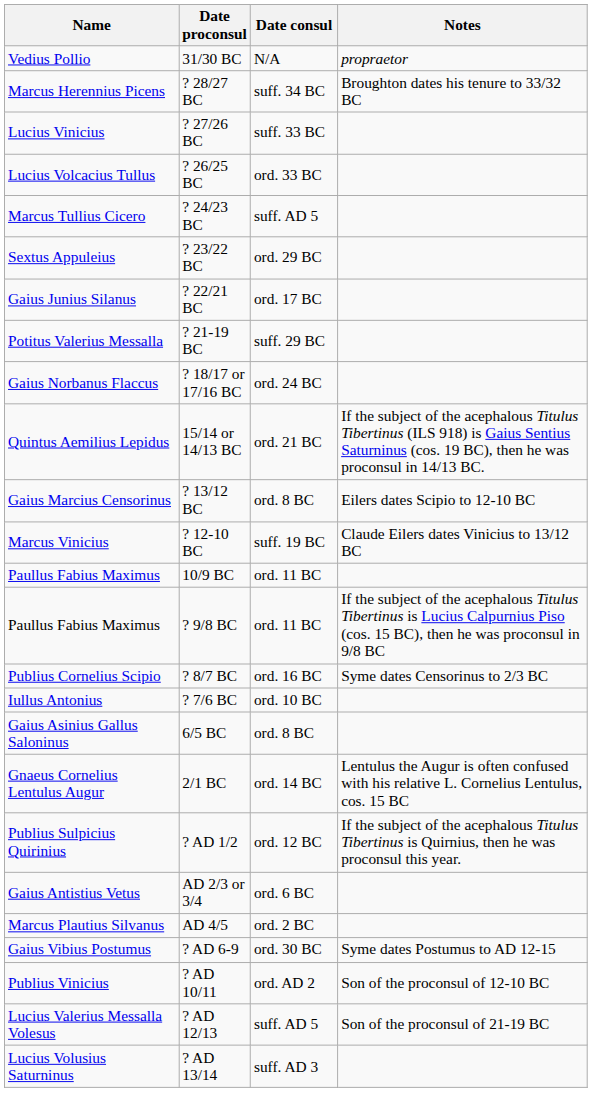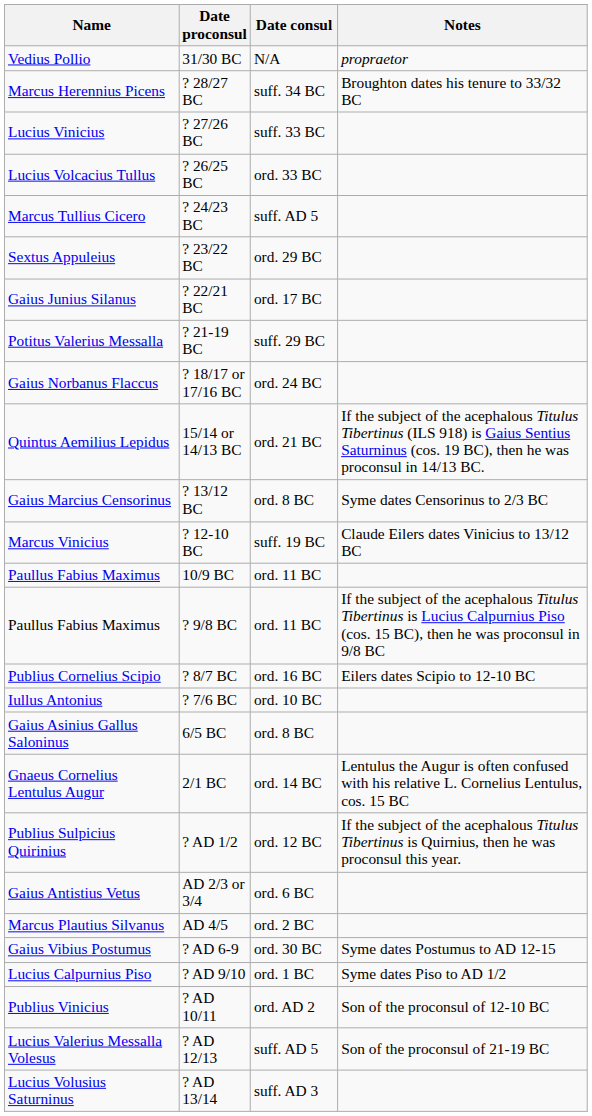 <table class="wikitable">
 <tr>
 <th width=30%>Name</th>
 <th width=12%>Date proconsul</th>
 <th width=15%>Date consul</th>
 <th width=43%>Notes</th>
 </tr>
 <tr>
 <td><a href='#'>Vedius Pollio</a></td>
 <td>31/30 BC</td>
 <td>N/A</td>
 <td><em>propraetor</em></td>
 </tr>
 <tr>
 <td><a href='#'>Marcus Herennius Picens</a></td>
 <td>? 28/27 BC</td>
 <td>suff. 34 BC</td>
 <td>Broughton dates his tenure to 33/32 BC</td>
 </tr>
 <tr>
 <td><a href='#'>Lucius Vinicius</a></td>
 <td>? 27/26 BC</td>
 <td>suff. 33 BC</td>
 <td></td>
 </tr>
 <tr>
 <td><a href='#'>Lucius Volcacius Tullus</a></td>
 <td>? 26/25 BC</td>
 <td>ord. 33 BC</td>
 <td></td>
 </tr>
 <tr>
 <td><a href='#'>Marcus Tullius Cicero</a></td>
 <td>? 24/23 BC</td>
 <td>suff. AD 5</td>
 <td></td>
 </tr>
 <tr>
 <td><a href='#'>Sextus Appuleius</a></td>
 <td>? 23/22 BC</td>
 <td>ord. 29 BC</td>
 <td></td>
 </tr>
 <tr>
 <td><a href='#'>Gaius Junius Silanus</a></td>
 <td>? 22/21 BC</td>
 <td>ord. 17 BC</td>
 <td></td>
 </tr>
 <tr>
 <td><a href='#'>Potitus Valerius Messalla</a></td>
 <td>? 21-19 BC</td>
 <td>suff. 29 BC</td>
 <td></td>
 </tr>
 <tr>
 <td><a href='#'>Gaius Norbanus Flaccus</a></td>
 <td>? 18/17 or 17/16 BC</td>
 <td>ord. 24 BC</td>
 <td></td>
 </tr>
 <tr>
 <td><a href='#'>Quintus Aemilius Lepidus</a></td>
 <td>15/14 or 14/13 BC</td>
 <td>ord. 21 BC</td>
 <td>If the subject of the acephalous <em>Titulus Tibertinus</em> (ILS 918) is <a href='#'>Gaius Sentius Saturninus</a> (cos. 19 BC), then he was proconsul in 14/13 BC.</td>
 </tr>
 <tr>
 <td><a href='#'>Gaius Marcius Censorinus</a></td>
 <td>? 13/12 BC</td>
 <td>ord. 8 BC</td>
-<td>Eilers dates Scipio to 12-10 BC</td>
+<td>Syme dates Censorinus to 2/3 BC</td>
 </tr>
 <tr>
 <td><a href='#'>Marcus Vinicius</a></td>
 <td>? 12-10 BC</td>
 <td>suff. 19 BC</td>
 <td>Claude Eilers dates Vinicius to 13/12 BC</td>
 </tr>
 <tr>
 <td><a href='#'>Paullus Fabius Maximus</a></td>
 <td>10/9 BC</td>
 <td>ord. 11 BC</td>
 <td></td>
 </tr>
 <tr>
 <td>Paullus Fabius Maximus</td>
 <td>? 9/8 BC</td>
 <td>ord. 11 BC</td>
 <td>If the subject of the acephalous <em>Titulus Tibertinus</em> is <a href='#'>Lucius Calpurnius Piso</a> (cos. 15 BC), then he was proconsul in 9/8 BC</td>
 </tr>
 <tr>
 <td><a href='#'>Publius Cornelius Scipio</a></td>
 <td>? 8/7 BC</td>
 <td>ord. 16 BC</td>
-<td>Syme dates Censorinus to 2/3 BC</td>
+<td>Eilers dates Scipio to 12-10 BC</td>
 </tr>
 <tr>
 <td><a href='#'>Iullus Antonius</a></td>
 <td>? 7/6 BC</td>
 <td>ord. 10 BC</td>
 <td></td>
 </tr>
 <tr>
 <td><a href='#'>Gaius Asinius Gallus Saloninus</a></td>
 <td>6/5 BC</td>
 <td>ord. 8 BC</td>
 <td></td>
 </tr>
 <tr>
 <td><a href='#'>Gnaeus Cornelius Lentulus Augur</a></td>
 <td>2/1 BC</td>
 <td>ord. 14 BC</td>
 <td>Lentulus the Augur is often confused with his relative L. Cornelius Lentulus, cos. 15 BC</td>
 </tr>
 <tr>
 <td><a href='#'>Publius Sulpicius Quirinius</a></td>
 <td>? AD 1/2</td>
 <td>ord. 12 BC</td>
 <td>If the subject of the acephalous <em>Titulus Tibertinus</em> is Quirnius, then he was proconsul this year.</td>
 </tr>
 <tr>
 <td><a href='#'>Gaius Antistius Vetus</a></td>
 <td>AD 2/3 or 3/4</td>
 <td>ord. 6 BC</td>
 <td></td>
 </tr>
 <tr>
 <td><a href='#'>Marcus Plautius Silvanus</a></td>
 <td>AD 4/5</td>
 <td>ord. 2 BC</td>
 <td></td>
 </tr>
 <tr>
 <td><a href='#'>Gaius Vibius Postumus</a></td>
 <td>? AD 6-9</td>
 <td>ord. 30 BC</td>
 <td>Syme dates Postumus to AD 12-15</td>
 </tr>
 <tr>
+<td><a href='#'>Lucius Calpurnius Piso</a></td>
+<td>? AD 9/10</td>
+<td>ord. 1 BC</td>
+<td>Syme dates Piso to AD 1/2</td>
+</tr>
+<tr>
 <td><a href='#'>Publius Vinicius</a></td>
 <td>? AD 10/11</td>
 <td>ord. AD 2</td>
 <td>Son of the proconsul of 12-10 BC</td>
 </tr>
 <tr>
 <td><a href='#'>Lucius Valerius Messalla Volesus</a></td>
 <td>? AD 12/13</td>
 <td>suff. AD 5</td>
 <td>Son of the proconsul of 21-19 BC</td>
 </tr>
 <tr>
 <td><a href='#'>Lucius Volusius Saturninus</a></td>
 <td>? AD 13/14</td>
 <td>suff. AD 3</td>
 <td></td>
 </tr>
 </table>
